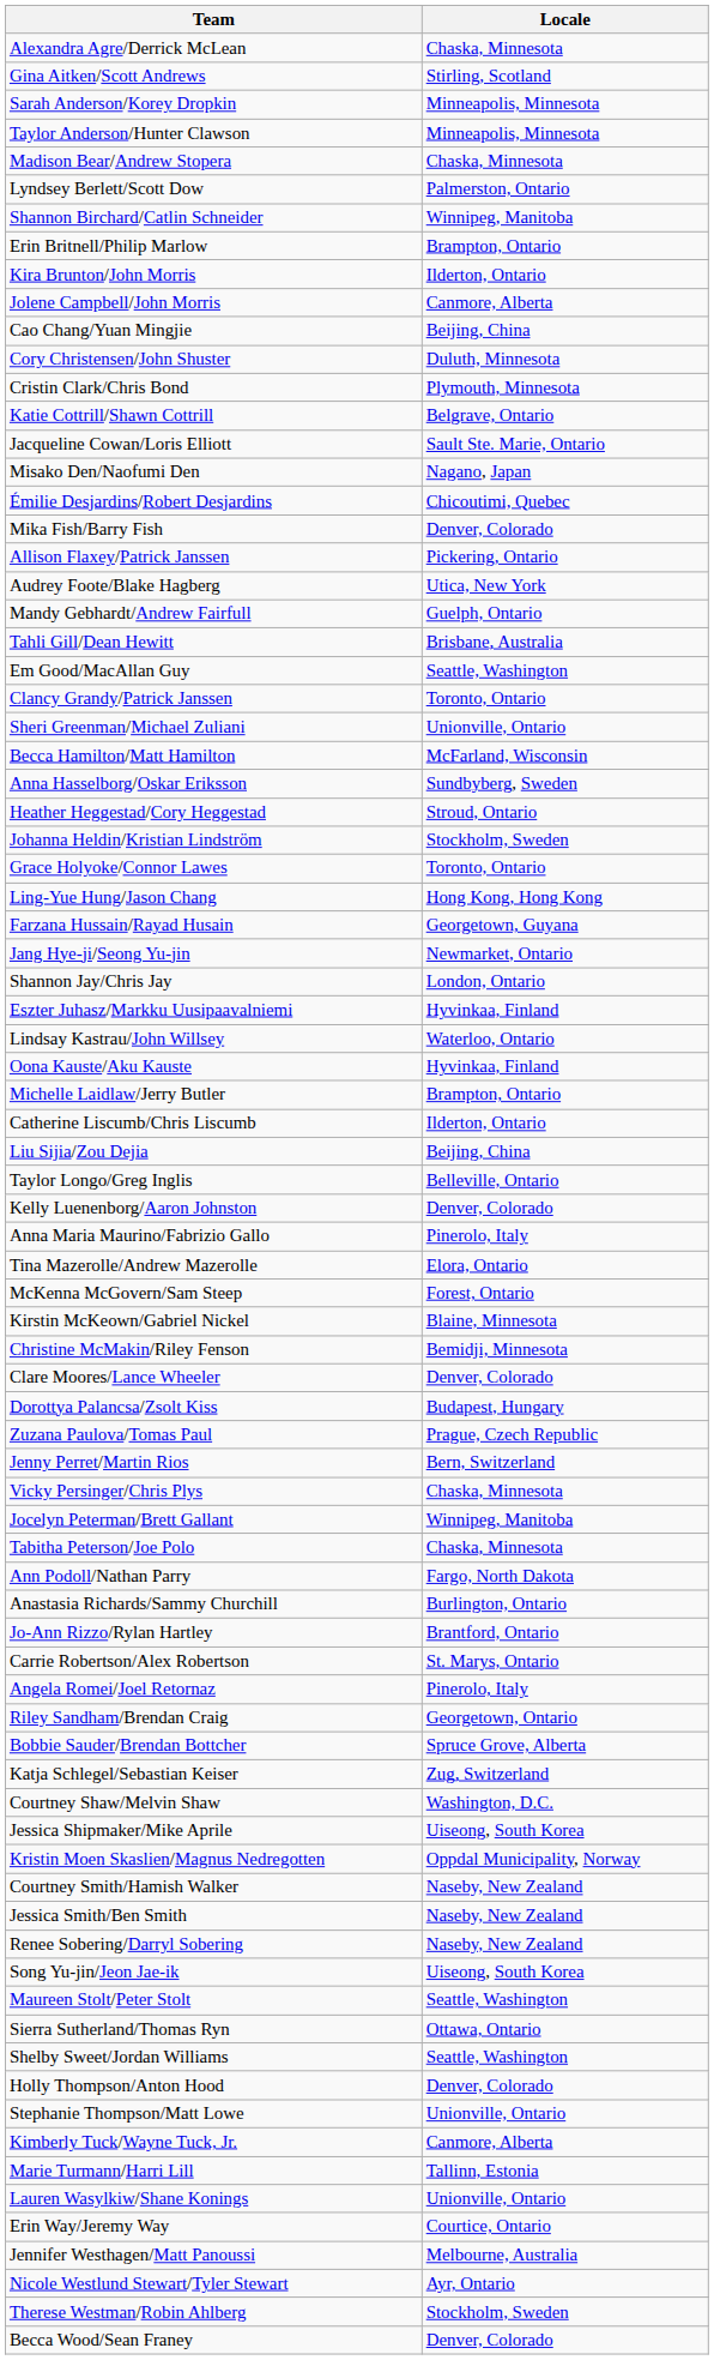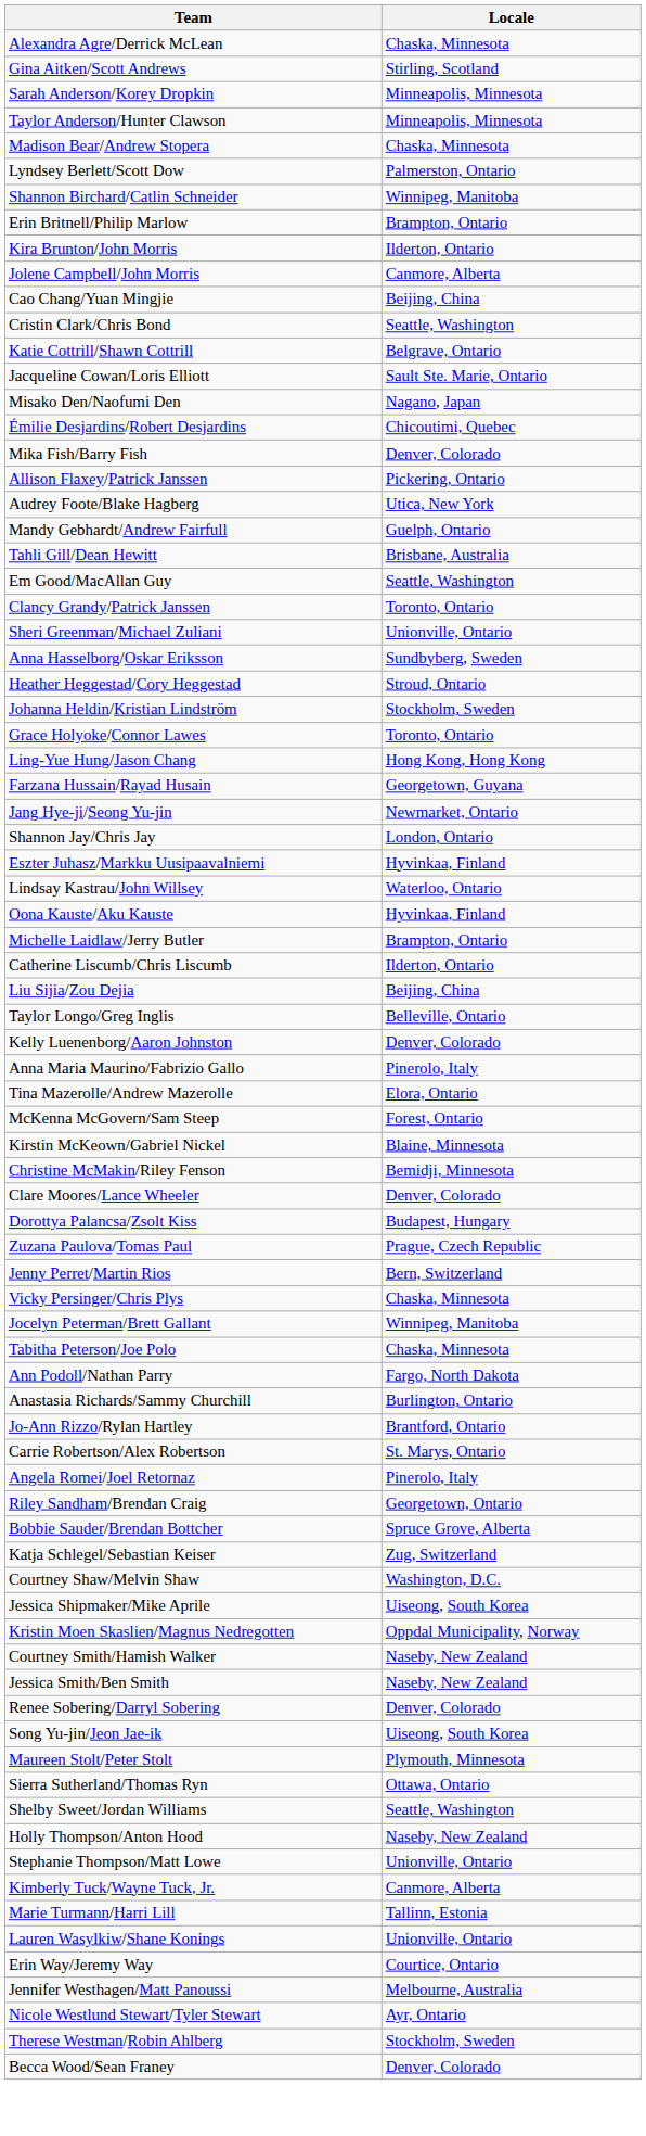 <table class="wikitable sortable" style="margin-right:0; width:50%">
 <tr>
 <th>Team</th>
 <th>Locale</th>
 </tr>
 <tr>
 <td><a href='#'>Alexandra Agre</a>/Derrick McLean</td>
 <td> <a href='#'>Chaska, Minnesota</a></td>
 </tr>
 <tr>
 <td><a href='#'>Gina Aitken</a>/<a href='#'>Scott Andrews</a></td>
 <td> <a href='#'>Stirling, Scotland</a></td>
 </tr>
 <tr>
 <td><a href='#'>Sarah Anderson</a>/<a href='#'>Korey Dropkin</a></td>
 <td> <a href='#'>Minneapolis, Minnesota</a></td>
 </tr>
 <tr>
 <td><a href='#'>Taylor Anderson</a>/Hunter Clawson</td>
 <td> <a href='#'>Minneapolis, Minnesota</a></td>
 </tr>
 <tr>
 <td><a href='#'>Madison Bear</a>/<a href='#'>Andrew Stopera</a></td>
 <td> <a href='#'>Chaska, Minnesota</a></td>
 </tr>
 <tr>
 <td>Lyndsey Berlett/Scott Dow</td>
 <td> <a href='#'>Palmerston, Ontario</a></td>
 </tr>
 <tr>
 <td><a href='#'>Shannon Birchard</a>/<a href='#'>Catlin Schneider</a></td>
 <td> <a href='#'>Winnipeg, Manitoba</a></td>
 </tr>
 <tr>
 <td>Erin Britnell/Philip Marlow</td>
 <td> <a href='#'>Brampton, Ontario</a></td>
 </tr>
 <tr>
 <td><a href='#'>Kira Brunton</a>/<a href='#'>John Morris</a></td>
 <td> <a href='#'>Ilderton, Ontario</a></td>
 </tr>
 <tr>
 <td><a href='#'>Jolene Campbell</a>/<a href='#'>John Morris</a></td>
 <td> <a href='#'>Canmore, Alberta</a></td>
 </tr>
 <tr>
 <td>Cao Chang/Yuan Mingjie</td>
 <td> <a href='#'>Beijing, China</a></td>
 </tr>
 <tr>
-<td><a href='#'>Cory Christensen</a>/<a href='#'>John Shuster</a></td>
-<td> <a href='#'>Duluth, Minnesota</a></td>
-</tr>
-<tr>
 <td>Cristin Clark/Chris Bond</td>
-<td> <a href='#'>Plymouth, Minnesota</a></td>
+<td> <a href='#'>Seattle, Washington</a></td>
 </tr>
 <tr>
 <td><a href='#'>Katie Cottrill</a>/<a href='#'>Shawn Cottrill</a></td>
 <td> <a href='#'>Belgrave, Ontario</a></td>
 </tr>
 <tr>
 <td>Jacqueline Cowan/Loris Elliott</td>
 <td> <a href='#'>Sault Ste. Marie, Ontario</a></td>
 </tr>
 <tr>
 <td>Misako Den/Naofumi Den</td>
 <td> <a href='#'>Nagano</a>, <a href='#'>Japan</a></td>
 </tr>
 <tr>
 <td><a href='#'>Émilie Desjardins</a>/<a href='#'>Robert Desjardins</a></td>
 <td> <a href='#'>Chicoutimi, Quebec</a></td>
 </tr>
 <tr>
 <td>Mika Fish/Barry Fish</td>
 <td> <a href='#'>Denver, Colorado</a></td>
 </tr>
 <tr>
 <td><a href='#'>Allison Flaxey</a>/<a href='#'>Patrick Janssen</a></td>
 <td> <a href='#'>Pickering, Ontario</a></td>
 </tr>
 <tr>
 <td>Audrey Foote/Blake Hagberg</td>
 <td> <a href='#'>Utica, New York</a></td>
 </tr>
 <tr>
 <td>Mandy Gebhardt/<a href='#'>Andrew Fairfull</a></td>
 <td> <a href='#'>Guelph, Ontario</a></td>
 </tr>
 <tr>
 <td><a href='#'>Tahli Gill</a>/<a href='#'>Dean Hewitt</a></td>
 <td> <a href='#'>Brisbane, Australia</a></td>
 </tr>
 <tr>
 <td>Em Good/MacAllan Guy</td>
 <td> <a href='#'>Seattle, Washington</a></td>
 </tr>
 <tr>
 <td><a href='#'>Clancy Grandy</a>/<a href='#'>Patrick Janssen</a></td>
 <td> <a href='#'>Toronto, Ontario</a></td>
 </tr>
 <tr>
 <td><a href='#'>Sheri Greenman</a>/<a href='#'>Michael Zuliani</a></td>
 <td> <a href='#'>Unionville, Ontario</a></td>
-</tr>
-<tr>
-<td><a href='#'>Becca Hamilton</a>/<a href='#'>Matt Hamilton</a></td>
-<td> <a href='#'>McFarland, Wisconsin</a></td>
 </tr>
 <tr>
 <td><a href='#'>Anna Hasselborg</a>/<a href='#'>Oskar Eriksson</a></td>
 <td> <a href='#'>Sundbyberg</a>, <a href='#'>Sweden</a></td>
 </tr>
 <tr>
 <td><a href='#'>Heather Heggestad</a>/<a href='#'>Cory Heggestad</a></td>
 <td> <a href='#'>Stroud, Ontario</a></td>
 </tr>
 <tr>
 <td><a href='#'>Johanna Heldin</a>/<a href='#'>Kristian Lindström</a></td>
 <td> <a href='#'>Stockholm, Sweden</a></td>
 </tr>
 <tr>
 <td><a href='#'>Grace Holyoke</a>/<a href='#'>Connor Lawes</a></td>
 <td> <a href='#'>Toronto, Ontario</a></td>
 </tr>
 <tr>
 <td><a href='#'>Ling-Yue Hung</a>/<a href='#'>Jason Chang</a></td>
 <td> <a href='#'>Hong Kong, Hong Kong</a></td>
 </tr>
 <tr>
 <td><a href='#'>Farzana Hussain</a>/<a href='#'>Rayad Husain</a></td>
 <td> <a href='#'>Georgetown, Guyana</a></td>
 </tr>
 <tr>
 <td><a href='#'>Jang Hye-ji</a>/<a href='#'>Seong Yu-jin</a></td>
 <td> <a href='#'>Newmarket, Ontario</a></td>
 </tr>
 <tr>
 <td>Shannon Jay/Chris Jay</td>
 <td> <a href='#'>London, Ontario</a></td>
 </tr>
 <tr>
 <td><a href='#'>Eszter Juhasz</a>/<a href='#'>Markku Uusipaavalniemi</a></td>
 <td> <a href='#'>Hyvinkaa, Finland</a></td>
 </tr>
 <tr>
 <td>Lindsay Kastrau/<a href='#'>John Willsey</a></td>
 <td> <a href='#'>Waterloo, Ontario</a></td>
 </tr>
 <tr>
 <td><a href='#'>Oona Kauste</a>/<a href='#'>Aku Kauste</a></td>
 <td> <a href='#'>Hyvinkaa, Finland</a></td>
 </tr>
 <tr>
 <td><a href='#'>Michelle Laidlaw</a>/Jerry Butler</td>
 <td> <a href='#'>Brampton, Ontario</a></td>
 </tr>
 <tr>
 <td>Catherine Liscumb/Chris Liscumb</td>
 <td> <a href='#'>Ilderton, Ontario</a></td>
 </tr>
 <tr>
 <td><a href='#'>Liu Sijia</a>/<a href='#'>Zou Dejia</a></td>
 <td> <a href='#'>Beijing, China</a></td>
 </tr>
 <tr>
 <td>Taylor Longo/Greg Inglis</td>
 <td> <a href='#'>Belleville, Ontario</a></td>
 </tr>
 <tr>
 <td>Kelly Luenenborg/<a href='#'>Aaron Johnston</a></td>
 <td> <a href='#'>Denver, Colorado</a></td>
 </tr>
 <tr>
 <td>Anna Maria Maurino/Fabrizio Gallo</td>
 <td> <a href='#'>Pinerolo, Italy</a></td>
 </tr>
 <tr>
 <td>Tina Mazerolle/Andrew Mazerolle</td>
 <td> <a href='#'>Elora, Ontario</a></td>
 </tr>
 <tr>
 <td>McKenna McGovern/Sam Steep</td>
 <td> <a href='#'>Forest, Ontario</a></td>
 </tr>
 <tr>
 <td>Kirstin McKeown/Gabriel Nickel</td>
 <td> <a href='#'>Blaine, Minnesota</a></td>
 </tr>
 <tr>
 <td><a href='#'>Christine McMakin</a>/Riley Fenson</td>
 <td> <a href='#'>Bemidji, Minnesota</a></td>
 </tr>
 <tr>
 <td>Clare Moores/<a href='#'>Lance Wheeler</a></td>
 <td> <a href='#'>Denver, Colorado</a></td>
 </tr>
 <tr>
 <td><a href='#'>Dorottya Palancsa</a>/<a href='#'>Zsolt Kiss</a></td>
 <td> <a href='#'>Budapest, Hungary</a></td>
 </tr>
 <tr>
 <td><a href='#'>Zuzana Paulova</a>/<a href='#'>Tomas Paul</a></td>
 <td> <a href='#'>Prague, Czech Republic</a></td>
 </tr>
 <tr>
 <td><a href='#'>Jenny Perret</a>/<a href='#'>Martin Rios</a></td>
 <td> <a href='#'>Bern, Switzerland</a></td>
 </tr>
 <tr>
 <td><a href='#'>Vicky Persinger</a>/<a href='#'>Chris Plys</a></td>
 <td> <a href='#'>Chaska, Minnesota</a></td>
 </tr>
 <tr>
 <td><a href='#'>Jocelyn Peterman</a>/<a href='#'>Brett Gallant</a></td>
 <td> <a href='#'>Winnipeg, Manitoba</a></td>
 </tr>
 <tr>
 <td><a href='#'>Tabitha Peterson</a>/<a href='#'>Joe Polo</a></td>
 <td> <a href='#'>Chaska, Minnesota</a></td>
 </tr>
 <tr>
 <td><a href='#'>Ann Podoll</a>/Nathan Parry</td>
 <td> <a href='#'>Fargo, North Dakota</a></td>
 </tr>
 <tr>
 <td>Anastasia Richards/Sammy Churchill</td>
 <td> <a href='#'>Burlington, Ontario</a></td>
 </tr>
 <tr>
 <td><a href='#'>Jo-Ann Rizzo</a>/Rylan Hartley</td>
 <td> <a href='#'>Brantford, Ontario</a></td>
 </tr>
 <tr>
 <td>Carrie Robertson/Alex Robertson</td>
 <td> <a href='#'>St. Marys, Ontario</a></td>
 </tr>
 <tr>
 <td><a href='#'>Angela Romei</a>/<a href='#'>Joel Retornaz</a></td>
 <td> <a href='#'>Pinerolo, Italy</a></td>
 </tr>
 <tr>
 <td><a href='#'>Riley Sandham</a>/Brendan Craig</td>
 <td> <a href='#'>Georgetown, Ontario</a></td>
 </tr>
 <tr>
 <td><a href='#'>Bobbie Sauder</a>/<a href='#'>Brendan Bottcher</a></td>
 <td> <a href='#'>Spruce Grove, Alberta</a></td>
 </tr>
 <tr>
 <td>Katja Schlegel/Sebastian Keiser</td>
 <td> <a href='#'>Zug, Switzerland</a></td>
 </tr>
 <tr>
 <td>Courtney Shaw/Melvin Shaw</td>
 <td> <a href='#'>Washington, D.C.</a></td>
 </tr>
 <tr>
 <td>Jessica Shipmaker/Mike Aprile</td>
 <td> <a href='#'>Uiseong</a>, <a href='#'>South Korea</a></td>
 </tr>
 <tr>
 <td><a href='#'>Kristin Moen Skaslien</a>/<a href='#'>Magnus Nedregotten</a></td>
 <td> <a href='#'>Oppdal Municipality</a>, <a href='#'>Norway</a></td>
 </tr>
 <tr>
 <td>Courtney Smith/Hamish Walker</td>
 <td> <a href='#'>Naseby, New Zealand</a></td>
 </tr>
 <tr>
 <td>Jessica Smith/Ben Smith</td>
 <td> <a href='#'>Naseby, New Zealand</a></td>
 </tr>
 <tr>
 <td>Renee Sobering/<a href='#'>Darryl Sobering</a></td>
-<td> <a href='#'>Naseby, New Zealand</a></td>
+<td> <a href='#'>Denver, Colorado</a></td>
 </tr>
 <tr>
 <td>Song Yu-jin/<a href='#'>Jeon Jae-ik</a></td>
 <td> <a href='#'>Uiseong</a>, <a href='#'>South Korea</a></td>
 </tr>
 <tr>
 <td><a href='#'>Maureen Stolt</a>/<a href='#'>Peter Stolt</a></td>
-<td> <a href='#'>Seattle, Washington</a></td>
+<td> <a href='#'>Plymouth, Minnesota</a></td>
 </tr>
 <tr>
 <td>Sierra Sutherland/Thomas Ryn</td>
 <td> <a href='#'>Ottawa, Ontario</a></td>
 </tr>
 <tr>
 <td>Shelby Sweet/Jordan Williams</td>
 <td> <a href='#'>Seattle, Washington</a></td>
 </tr>
 <tr>
 <td>Holly Thompson/Anton Hood</td>
-<td> <a href='#'>Denver, Colorado</a></td>
+<td> <a href='#'>Naseby, New Zealand</a></td>
 </tr>
 <tr>
 <td>Stephanie Thompson/Matt Lowe</td>
 <td> <a href='#'>Unionville, Ontario</a></td>
 </tr>
 <tr>
 <td><a href='#'>Kimberly Tuck</a>/<a href='#'>Wayne Tuck, Jr.</a></td>
 <td> <a href='#'>Canmore, Alberta</a></td>
 </tr>
 <tr>
 <td><a href='#'>Marie Turmann</a>/<a href='#'>Harri Lill</a></td>
 <td> <a href='#'>Tallinn, Estonia</a></td>
 </tr>
 <tr>
 <td><a href='#'>Lauren Wasylkiw</a>/<a href='#'>Shane Konings</a></td>
 <td> <a href='#'>Unionville, Ontario</a></td>
 </tr>
 <tr>
 <td>Erin Way/Jeremy Way</td>
 <td> <a href='#'>Courtice, Ontario</a></td>
 </tr>
 <tr>
 <td>Jennifer Westhagen/<a href='#'>Matt Panoussi</a></td>
 <td> <a href='#'>Melbourne, Australia</a></td>
 </tr>
 <tr>
 <td><a href='#'>Nicole Westlund Stewart</a>/<a href='#'>Tyler Stewart</a></td>
 <td> <a href='#'>Ayr, Ontario</a></td>
 </tr>
 <tr>
 <td><a href='#'>Therese Westman</a>/<a href='#'>Robin Ahlberg</a></td>
 <td> <a href='#'>Stockholm, Sweden</a></td>
 </tr>
 <tr>
 <td>Becca Wood/Sean Franey</td>
 <td> <a href='#'>Denver, Colorado</a></td>
 </tr>
 </table>
